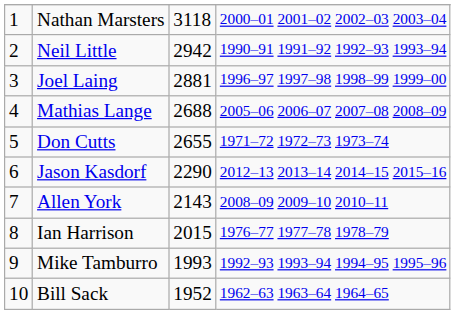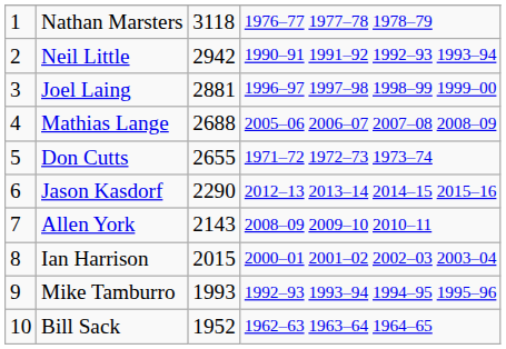 <table class="wikitable">
 <tr>
 </tr>
 <tr>
 <td>1</td>
 <td>Nathan Marsters</td>
 <td>3118</td>
-<td style="font-size:80%;"><a href='#'>2000–01</a> <a href='#'>2001–02</a> <a href='#'>2002–03</a> <a href='#'>2003–04</a></td>
+<td style="font-size:80%;"><a href='#'>1976–77</a> <a href='#'>1977–78</a> <a href='#'>1978–79</a></td>
 </tr>
 <tr>
 <td>2</td>
 <td><a href='#'>Neil Little</a></td>
 <td>2942</td>
 <td style="font-size:80%;"><a href='#'>1990–91</a> <a href='#'>1991–92</a> <a href='#'>1992–93</a> <a href='#'>1993–94</a></td>
 </tr>
 <tr>
 <td>3</td>
 <td><a href='#'>Joel Laing</a></td>
 <td>2881</td>
 <td style="font-size:80%;"><a href='#'>1996–97</a> <a href='#'>1997–98</a> <a href='#'>1998–99</a> <a href='#'>1999–00</a></td>
 </tr>
 <tr>
 <td>4</td>
 <td><a href='#'>Mathias Lange</a></td>
 <td>2688</td>
 <td style="font-size:80%;"><a href='#'>2005–06</a> <a href='#'>2006–07</a> <a href='#'>2007–08</a> <a href='#'>2008–09</a></td>
 </tr>
 <tr>
 <td>5</td>
 <td><a href='#'>Don Cutts</a></td>
 <td>2655</td>
 <td style="font-size:80%;"><a href='#'>1971–72</a> <a href='#'>1972–73</a> <a href='#'>1973–74</a></td>
 </tr>
 <tr>
 <td>6</td>
 <td><a href='#'>Jason Kasdorf</a></td>
 <td>2290</td>
 <td style="font-size:80%;"><a href='#'>2012–13</a> <a href='#'>2013–14</a> <a href='#'>2014–15</a> <a href='#'>2015–16</a></td>
 </tr>
 <tr>
 <td>7</td>
 <td><a href='#'>Allen York</a></td>
 <td>2143</td>
 <td style="font-size:80%;"><a href='#'>2008–09</a> <a href='#'>2009–10</a> <a href='#'>2010–11</a></td>
 </tr>
 <tr>
 <td>8</td>
 <td>Ian Harrison</td>
 <td>2015</td>
-<td style="font-size:80%;"><a href='#'>1976–77</a> <a href='#'>1977–78</a> <a href='#'>1978–79</a></td>
+<td style="font-size:80%;"><a href='#'>2000–01</a> <a href='#'>2001–02</a> <a href='#'>2002–03</a> <a href='#'>2003–04</a></td>
 </tr>
 <tr>
 <td>9</td>
 <td>Mike Tamburro</td>
 <td>1993</td>
 <td style="font-size:80%;"><a href='#'>1992–93</a> <a href='#'>1993–94</a> <a href='#'>1994–95</a> <a href='#'>1995–96</a></td>
 </tr>
 <tr>
 <td>10</td>
 <td>Bill Sack</td>
 <td>1952</td>
 <td style="font-size:80%;"><a href='#'>1962–63</a> <a href='#'>1963–64</a> <a href='#'>1964–65</a></td>
 </tr>
 </table>
